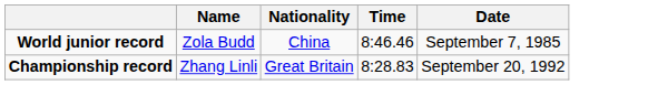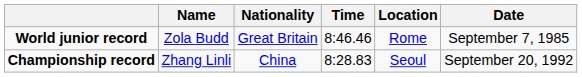 <table class=wikitable style=text-align:center>
 <tr>
 <th></th>
 <th>Name</th>
 <th>Nationality</th>
 <th>Time</th>
+<th>Location</th>
 <th>Date</th>
 </tr>
 <tr>
 <td><strong>World junior record</strong></td>
 <td><a href='#'>Zola Budd</a></td>
-<td> <a href='#'>China</a></td>
+<td> <a href='#'>Great Britain</a></td>
 <td align=left>8:46.46</td>
+<td><a href='#'>Rome</a></td>
 <td>September 7, 1985</td>
 </tr>
 <tr>
 <td><strong>Championship record</strong></td>
 <td><a href='#'>Zhang Linli</a></td>
-<td> <a href='#'>Great Britain</a></td>
+<td> <a href='#'>China</a></td>
 <td align=left>8:28.83</td>
+<td><a href='#'>Seoul</a></td>
 <td>September 20, 1992</td>
 </tr>
 </table>
